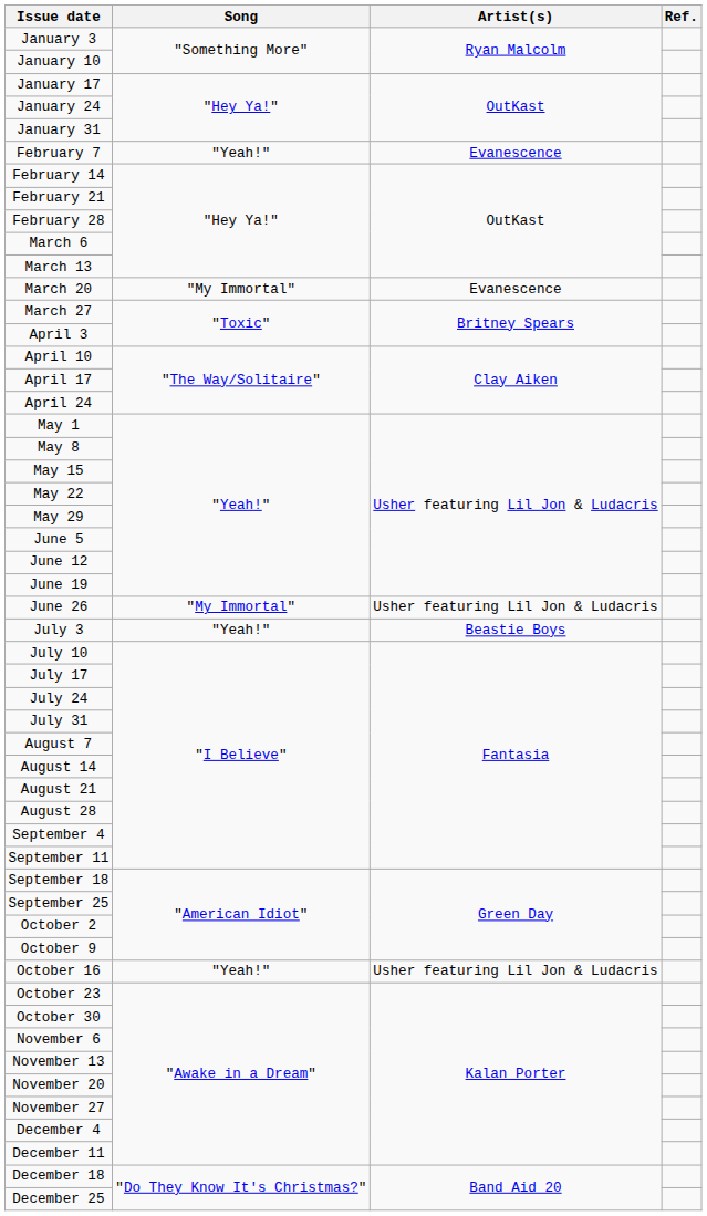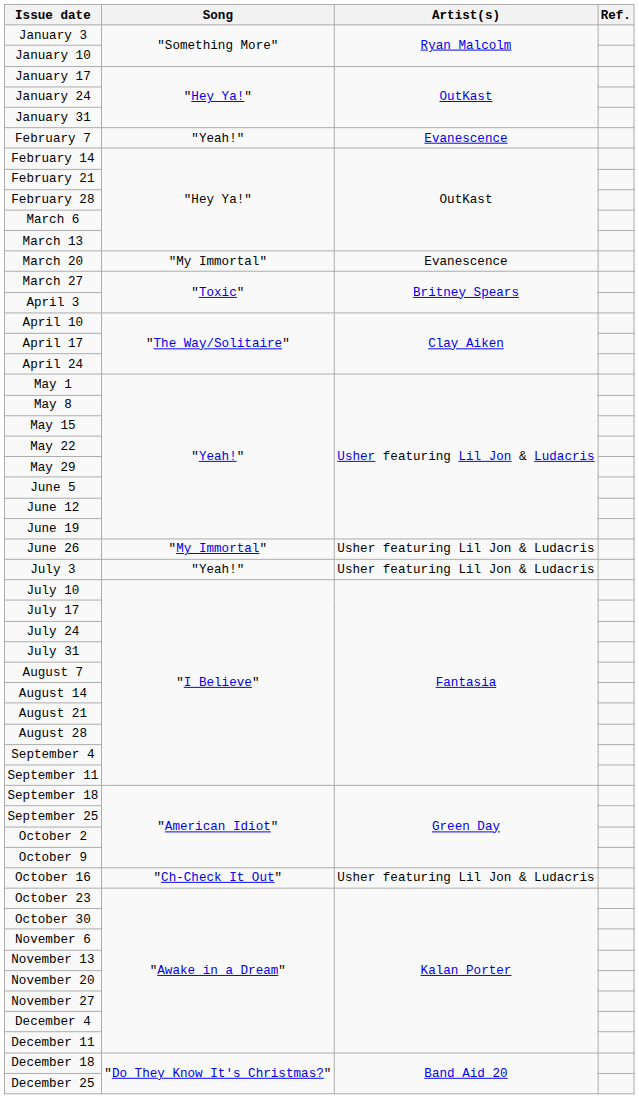 <table class="wikitable">
 <tr>
 <th align="center">Issue date</th>
 <th align="center">Song</th>
 <th align="center">Artist(s)</th>
 <th align="center">Ref.</th>
 </tr>
 <tr>
 <td align="center">January 3</td>
 <td align="center" rowspan="2">"Something More"</td>
 <td align="center" rowspan="2"><a href='#'>Ryan Malcolm</a></td>
 <td></td>
 </tr>
 <tr>
 <td align="center">January 10</td>
 <td></td>
 </tr>
 <tr>
 <td align="center">January 17</td>
 <td align="center" rowspan="3">"<a href='#'>Hey Ya!</a>"</td>
 <td align="center" rowspan="3"><a href='#'>OutKast</a></td>
 <td></td>
 </tr>
 <tr>
 <td align="center">January 24</td>
 <td></td>
 </tr>
 <tr>
 <td align="center">January 31</td>
 <td></td>
 </tr>
 <tr>
 <td align="center">February 7</td>
 <td align="center">"Yeah!"</td>
 <td align="center"><a href='#'>Evanescence</a></td>
 <td></td>
 </tr>
 <tr>
 <td align="center">February 14</td>
 <td align="center" rowspan="5">"Hey Ya!"</td>
 <td align="center" rowspan="5">OutKast</td>
 <td></td>
 </tr>
 <tr>
 <td align="center">February 21</td>
 <td></td>
 </tr>
 <tr>
 <td align="center">February 28</td>
 <td></td>
 </tr>
 <tr>
 <td align="center">March 6</td>
 <td></td>
 </tr>
 <tr>
 <td align="center">March 13</td>
 <td></td>
 </tr>
 <tr>
 <td align="center">March 20</td>
 <td align="center">"My Immortal"</td>
 <td align="center">Evanescence</td>
 <td></td>
 </tr>
 <tr>
 <td align="center">March 27</td>
 <td align="center" rowspan="2">"<a href='#'>Toxic</a>"</td>
 <td align="center" rowspan="2"><a href='#'>Britney Spears</a></td>
 <td></td>
 </tr>
 <tr>
 <td align="center">April 3</td>
 <td></td>
 </tr>
 <tr>
 <td align="center">April 10</td>
 <td align="center" rowspan="3">"<a href='#'>The Way/Solitaire</a>"</td>
 <td align="center" rowspan="3"><a href='#'>Clay Aiken</a></td>
 <td></td>
 </tr>
 <tr>
 <td align="center">April 17</td>
 <td></td>
 </tr>
 <tr>
 <td align="center">April 24</td>
 <td></td>
 </tr>
 <tr>
 <td align="center">May 1</td>
 <td align="center" rowspan="8">"<a href='#'>Yeah!</a>"</td>
 <td align="center" rowspan="8"><a href='#'>Usher</a> featuring <a href='#'>Lil Jon</a> & <a href='#'>Ludacris</a></td>
 <td></td>
 </tr>
 <tr>
 <td align="center">May 8</td>
 <td></td>
 </tr>
 <tr>
 <td align="center">May 15</td>
 <td></td>
 </tr>
 <tr>
 <td align="center">May 22</td>
 <td></td>
 </tr>
 <tr>
 <td align="center">May 29</td>
 <td></td>
 </tr>
 <tr>
 <td align="center">June 5</td>
 <td></td>
 </tr>
 <tr>
 <td align="center">June 12</td>
 <td></td>
 </tr>
 <tr>
 <td align="center">June 19</td>
 <td></td>
 </tr>
 <tr>
 <td align="center">June 26</td>
 <td align="center">"<a href='#'>My Immortal</a>"</td>
 <td align="center">Usher featuring Lil Jon & Ludacris</td>
 <td></td>
 </tr>
 <tr>
 <td align="center">July 3</td>
 <td align="center">"Yeah!"</td>
-<td align="center"><a href='#'>Beastie Boys</a></td>
+<td align="center">Usher featuring Lil Jon & Ludacris</td>
 <td></td>
 </tr>
 <tr>
 <td align="center">July 10</td>
 <td align="center" rowspan="10">"<a href='#'>I Believe</a>"</td>
 <td align="center" rowspan="10"><a href='#'>Fantasia</a></td>
 <td></td>
 </tr>
 <tr>
 <td align="center">July 17</td>
 <td></td>
 </tr>
 <tr>
 <td align="center">July 24</td>
 <td></td>
 </tr>
 <tr>
 <td align="center">July 31</td>
 <td></td>
 </tr>
 <tr>
 <td align="center">August 7</td>
 <td></td>
 </tr>
 <tr>
 <td align="center">August 14</td>
 <td></td>
 </tr>
 <tr>
 <td align="center">August 21</td>
 <td></td>
 </tr>
 <tr>
 <td align="center">August 28</td>
 <td></td>
 </tr>
 <tr>
 <td align="center">September 4</td>
 <td></td>
 </tr>
 <tr>
 <td align="center">September 11</td>
 <td></td>
 </tr>
 <tr>
 <td align="center">September 18</td>
 <td align="center" rowspan="4">"<a href='#'>American Idiot</a>"</td>
 <td align="center" rowspan="4"><a href='#'>Green Day</a></td>
 <td></td>
 </tr>
 <tr>
 <td align="center">September 25</td>
 <td></td>
 </tr>
 <tr>
 <td align="center">October 2</td>
 <td></td>
 </tr>
 <tr>
 <td align="center">October 9</td>
 <td></td>
 </tr>
 <tr>
 <td align="center">October 16</td>
-<td align="center">"Yeah!"</td>
+<td align="center">"<a href='#'>Ch-Check It Out</a>"</td>
 <td align="center">Usher featuring Lil Jon & Ludacris</td>
 <td></td>
 </tr>
 <tr>
 <td align="center">October 23</td>
 <td align="center" rowspan="8">"<a href='#'>Awake in a Dream</a>"</td>
 <td align="center" rowspan="8"><a href='#'>Kalan Porter</a></td>
 <td></td>
 </tr>
 <tr>
 <td align="center">October 30</td>
 <td></td>
 </tr>
 <tr>
 <td align="center">November 6</td>
 <td></td>
 </tr>
 <tr>
 <td align="center">November 13</td>
 <td></td>
 </tr>
 <tr>
 <td align="center">November 20</td>
 <td></td>
 </tr>
 <tr>
 <td align="center">November 27</td>
 <td></td>
 </tr>
 <tr>
 <td align="center">December 4</td>
 <td></td>
 </tr>
 <tr>
 <td align="center">December 11</td>
 <td></td>
 </tr>
 <tr>
 <td align="center">December 18</td>
 <td align="center" rowspan="2">"<a href='#'>Do They Know It's Christmas?</a>"</td>
 <td align="center" rowspan="2"><a href='#'>Band Aid 20</a></td>
 <td></td>
 </tr>
 <tr>
 <td align="center">December 25</td>
 <td></td>
 </tr>
 </table>
